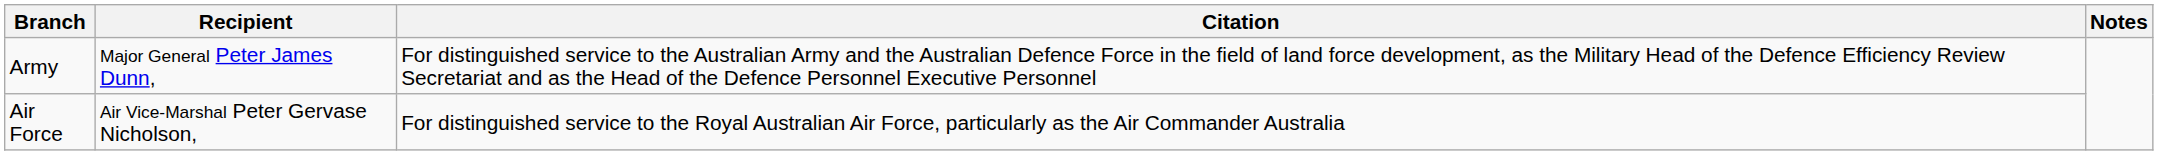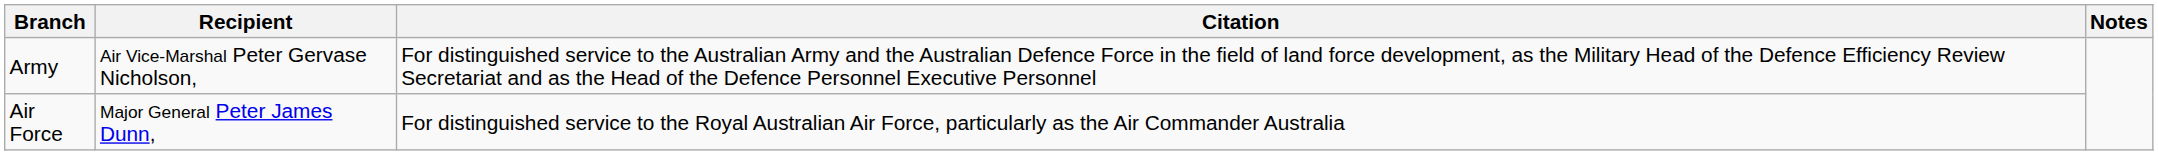 <table class="wikitable" style="font-size:95%;">
 <tr>
 <th>Branch</th>
 <th>Recipient</th>
 <th>Citation</th>
 <th>Notes</th>
 </tr>
 <tr>
 <td rowspan=1>Army</td>
-<td><small>Major General</small> <a href='#'>Peter James Dunn</a>, </td>
+<td><small>Air Vice-Marshal</small> Peter Gervase Nicholson, </td>
 <td>For distinguished service to the Australian Army and the Australian Defence Force in the field of land force development, as the Military Head of the Defence Efficiency Review Secretariat and as the Head of the Defence Personnel Executive Personnel</td>
 <td rowspan="2"></td>
 </tr>
 <tr>
 <td rowspan=1>Air Force</td>
-<td><small>Air Vice-Marshal</small> Peter Gervase Nicholson, </td>
+<td><small>Major General</small> <a href='#'>Peter James Dunn</a>, </td>
 <td>For distinguished service to the Royal Australian Air Force, particularly as the Air Commander Australia</td>
 </tr>
 </table>
